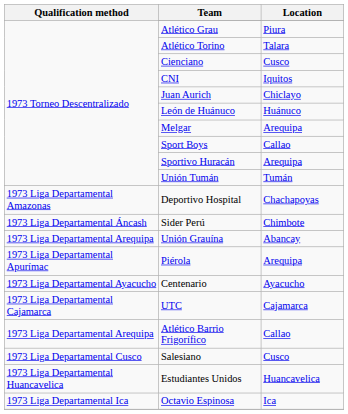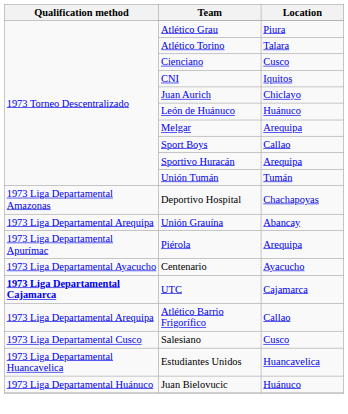 <table class="wikitable sortable">
 <tr>
 <th width=230px>Qualification method</th>
 <th width=150px>Team</th>
 <th width=120px>Location</th>
 </tr>
 <tr>
 <td rowspan=11 width=50><a href='#'>1973 Torneo Descentralizado</a></td>
 </tr>
 <tr>
 <td><a href='#'>Atlético Grau</a></td>
 <td><a href='#'>Piura</a></td>
 </tr>
 <tr>
 <td><a href='#'>Atlético Torino</a></td>
 <td><a href='#'>Talara</a></td>
 </tr>
 <tr>
 <td><a href='#'>Cienciano</a></td>
 <td><a href='#'>Cusco</a></td>
 </tr>
 <tr>
 <td><a href='#'>CNI</a></td>
 <td><a href='#'>Iquitos</a></td>
 </tr>
 <tr>
 <td><a href='#'>Juan Aurich</a></td>
 <td><a href='#'>Chiclayo</a></td>
 </tr>
 <tr>
 <td><a href='#'>León de Huánuco</a></td>
 <td><a href='#'>Huánuco</a></td>
 </tr>
 <tr>
 <td><a href='#'>Melgar</a></td>
 <td><a href='#'>Arequipa</a></td>
 </tr>
 <tr>
 <td><a href='#'>Sport Boys</a></td>
 <td><a href='#'>Callao</a></td>
 </tr>
 <tr>
 <td><a href='#'>Sportivo Huracán</a></td>
 <td><a href='#'>Arequipa</a></td>
 </tr>
 <tr>
 <td><a href='#'>Unión Tumán</a></td>
 <td><a href='#'>Tumán</a></td>
 </tr>
 <tr>
 <td><a href='#'>1973 Liga Departamental Amazonas</a></td>
 <td>Deportivo Hospital</td>
 <td><a href='#'>Chachapoyas</a></td>
 </tr>
 <tr>
-<td><a href='#'>1973 Liga Departamental Áncash</a></td>
-<td>Sider Perú</td>
-<td><a href='#'>Chimbote</a></td>
-</tr>
-<tr>
 <td><a href='#'>1973 Liga Departamental Arequipa</a></td>
 <td><a href='#'>Unión Grauína</a></td>
 <td><a href='#'>Abancay</a></td>
 </tr>
 <tr>
 <td><a href='#'>1973 Liga Departamental Apurímac</a></td>
 <td><a href='#'>Piérola</a></td>
 <td><a href='#'>Arequipa</a></td>
 </tr>
 <tr>
 <td><a href='#'>1973 Liga Departamental Ayacucho</a></td>
 <td>Centenario</td>
 <td><a href='#'>Ayacucho</a></td>
 </tr>
 <tr>
-<td><a href='#'>1973 Liga Departamental Cajamarca</a></td>
+<td><strong><a href='#'>1973 Liga Departamental Cajamarca</a></strong></td>
 <td><a href='#'>UTC</a></td>
 <td><a href='#'>Cajamarca</a></td>
 </tr>
 <tr>
 <td><a href='#'>1973 Liga Departamental Arequipa</a></td>
 <td><a href='#'>Atlético Barrio Frigorífico</a></td>
 <td><a href='#'>Callao</a></td>
 </tr>
 <tr>
 <td><a href='#'>1973 Liga Departamental Cusco</a></td>
 <td>Salesiano</td>
 <td><a href='#'>Cusco</a></td>
 </tr>
 <tr>
 <td><a href='#'>1973 Liga Departamental Huancavelica</a></td>
 <td>Estudiantes Unidos</td>
 <td><a href='#'>Huancavelica</a></td>
 </tr>
 <tr>
-<td><a href='#'>1973 Liga Departamental Ica</a></td>
-<td><a href='#'>Octavio Espinosa</a></td>
-<td><a href='#'>Ica</a></td>
+<td><a href='#'>1973 Liga Departamental Huánuco</a></td>
+<td>Juan Bielovucic</td>
+<td><a href='#'>Huánuco</a></td>
 </tr>
 <tr>
 </tr>
 </table>
